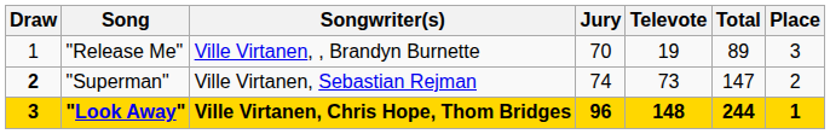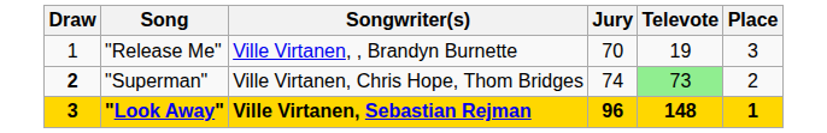 <table class="sortable wikitable" style="margin: 1em auto 1em auto; text-align:center">
 <tr>
 <th>Draw</th>
 <th>Song</th>
 <th>Songwriter(s)</th>
 <th>Jury</th>
 <th>Televote</th>
-<th>Total</th>
 <th>Place</th>
 </tr>
 <tr>
 <td>1</td>
 <td align="left">"Release Me"</td>
 <td align="left"><a href='#'>Ville Virtanen</a>, , Brandyn Burnette</td>
 <td>70</td>
 <td>19</td>
-<td>89</td>
 <td>3</td>
 </tr>
 <tr>
 <td><strong>2</strong></td>
 <td align="left">"Superman"</td>
-<td align="left">Ville Virtanen, <a href='#'>Sebastian Rejman</a></td>
+<td align="left">Ville Virtanen, Chris Hope, Thom Bridges</td>
 <td>74</td>
-<td>73</td>
-<td>147</td>
+<td style="background: lightgreen;">73</td>
 <td>2</td>
 </tr>
 <tr style="font-weight:bold; background:gold;">
 <td>3</td>
 <td align="left">"<a href='#'>Look Away</a>"</td>
-<td align="left">Ville Virtanen, Chris Hope, Thom Bridges</td>
+<td align="left">Ville Virtanen, <a href='#'>Sebastian Rejman</a></td>
 <td>96</td>
 <td>148</td>
-<td>244</td>
 <td>1</td>
 </tr>
 </table>
